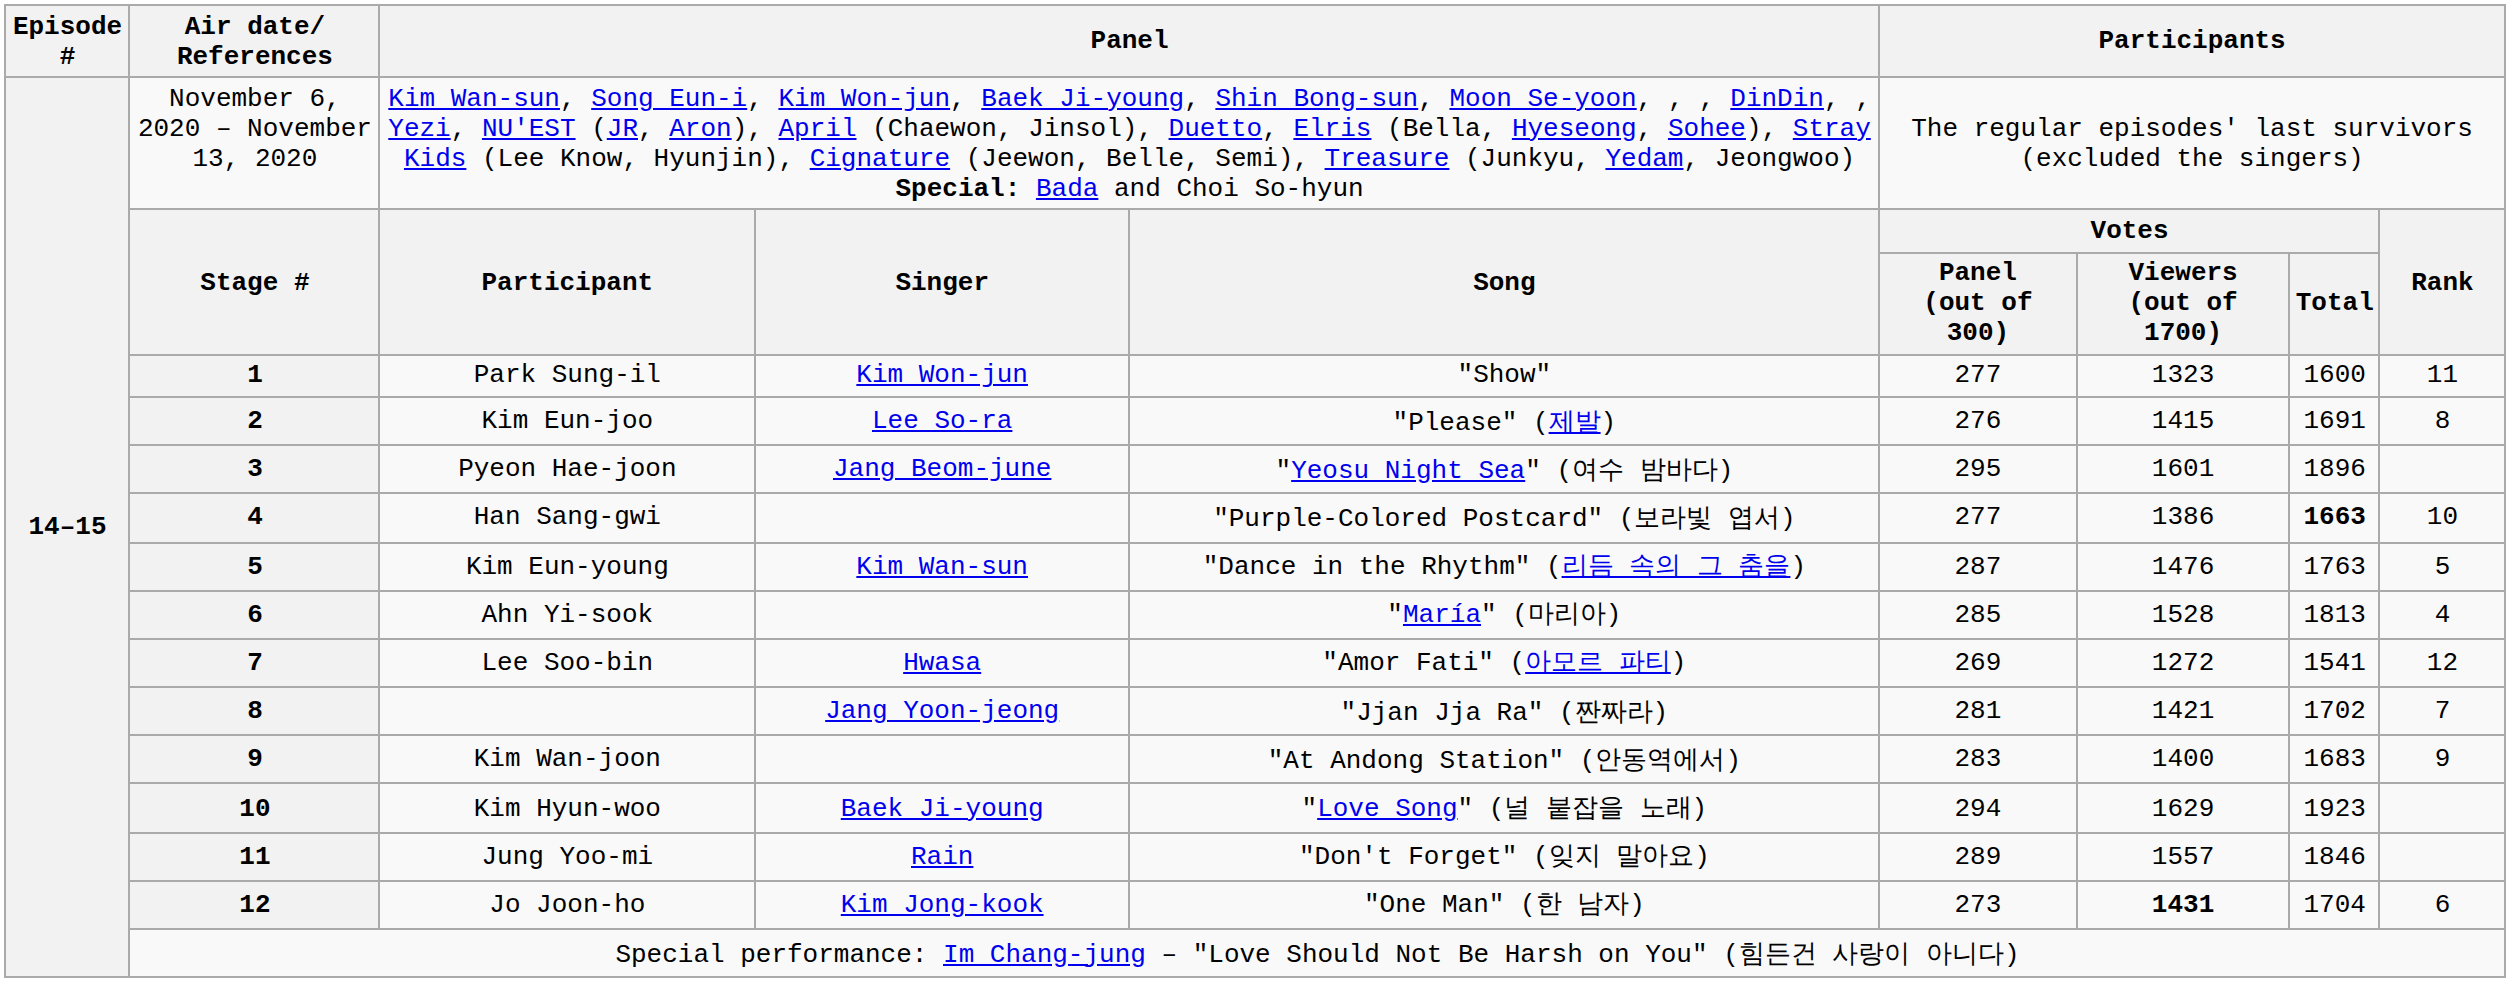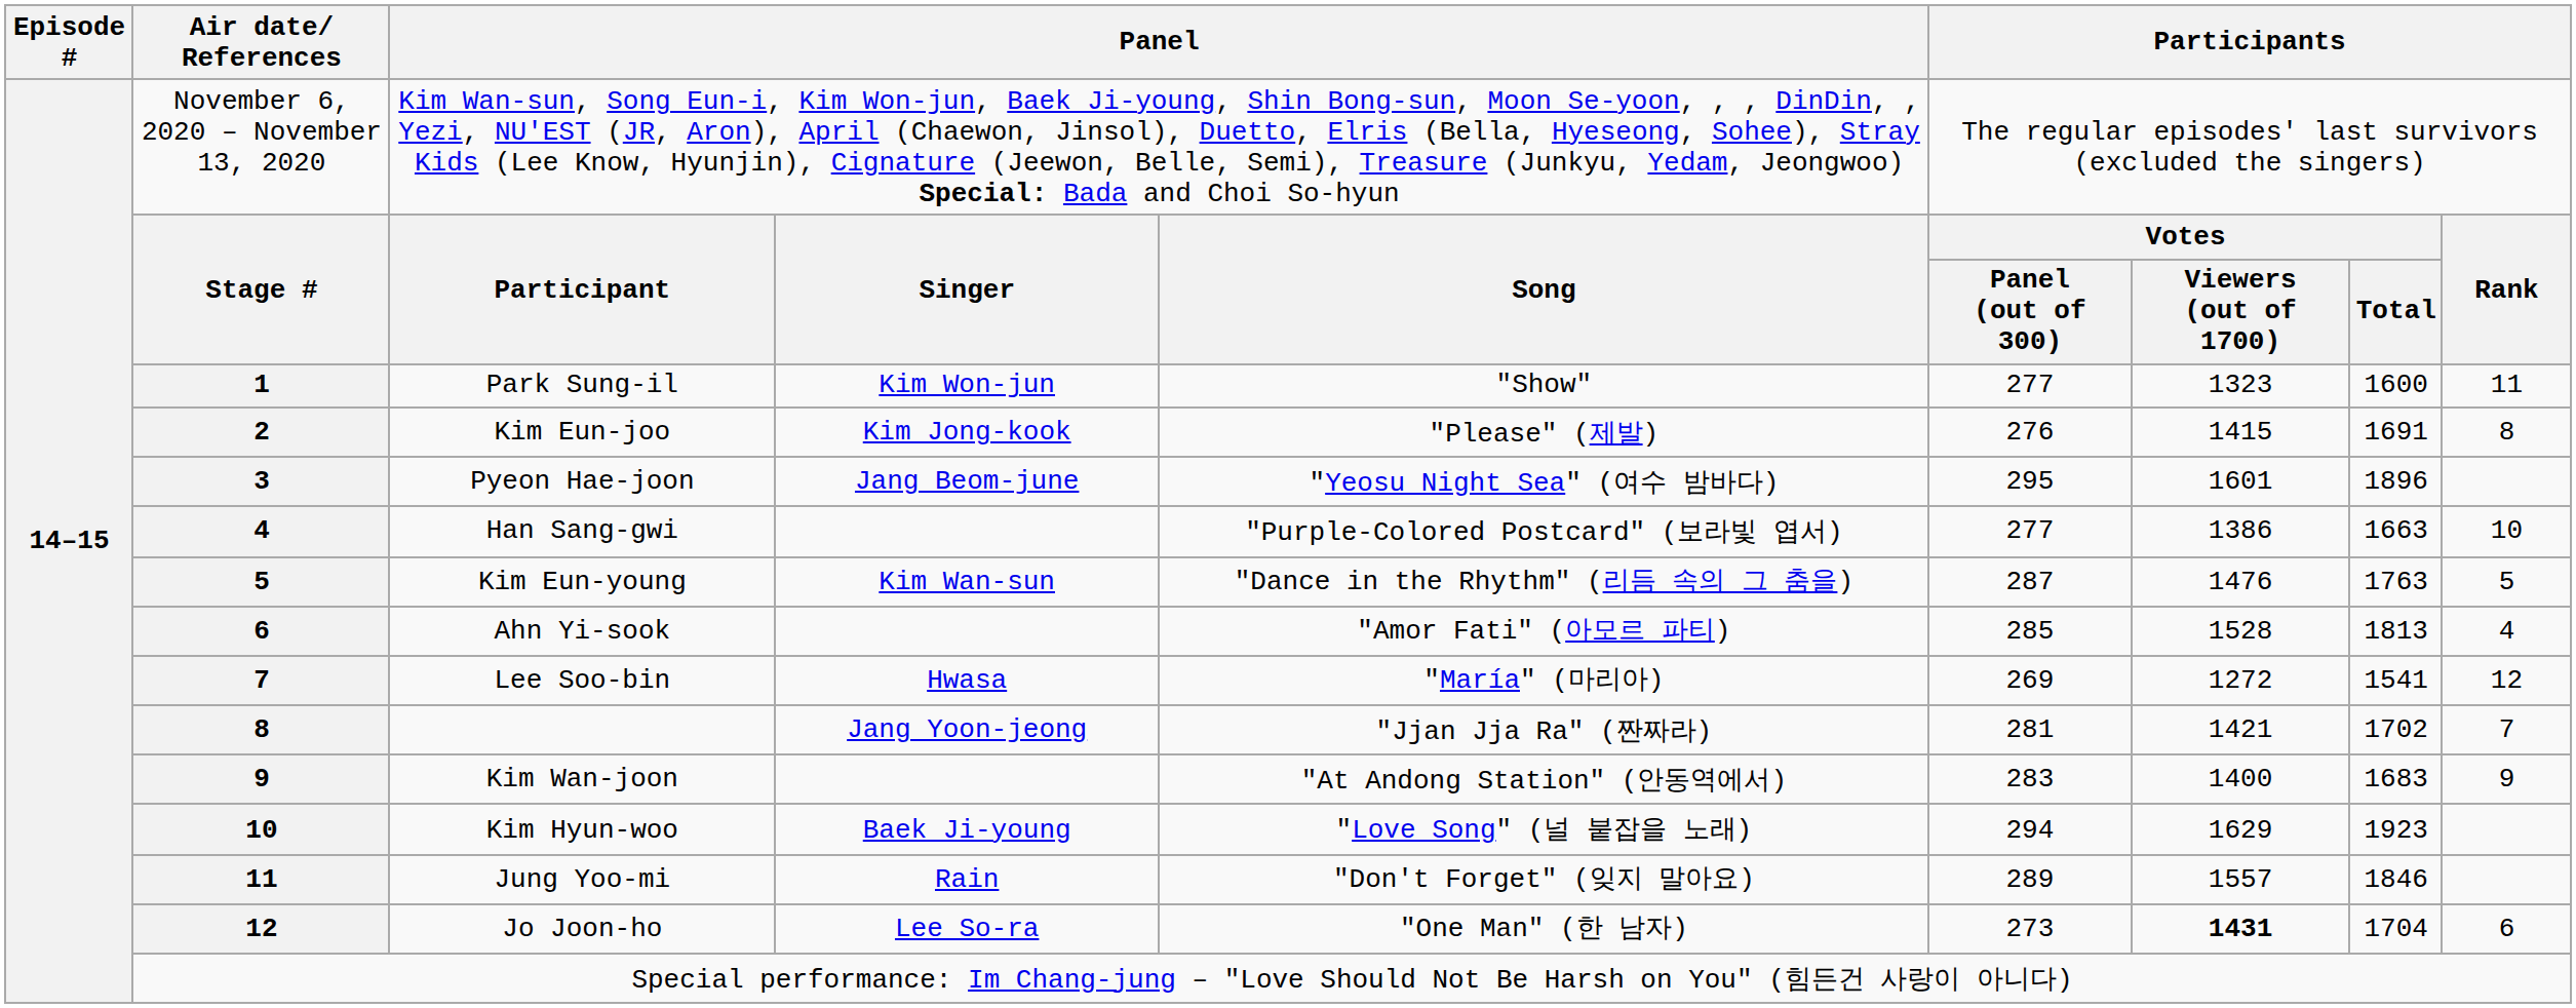 <table class="wikitable" style="text-align:center;">
 <tr>
 <th width="5%">Episode #</th>
 <th width="10%">Air date/<br>References</th>
 <th colspan="3">Panel</th>
 <th colspan="4">Participants</th>
 </tr>
 <tr>
 <th rowspan=16>14–15</th>
 <td>November 6, 2020 – November 13, 2020<br><br></td>
 <td colspan=3><a href='#'>Kim Wan-sun</a>, <a href='#'>Song Eun-i</a>, <a href='#'>Kim Won-jun</a>, <a href='#'>Baek Ji-young</a>, <a href='#'>Shin Bong-sun</a>, <a href='#'>Moon Se-yoon</a>, , , <a href='#'>DinDin</a>, , <a href='#'>Yezi</a>, <a href='#'>NU'EST</a> (<a href='#'>JR</a>, <a href='#'>Aron</a>), <a href='#'>April</a> (Chaewon, Jinsol), <a href='#'>Duetto</a>, <a href='#'>Elris</a> (Bella, <a href='#'>Hyeseong</a>, <a href='#'>Sohee</a>), <a href='#'>Stray Kids</a> (Lee Know, Hyunjin), <a href='#'>Cignature</a> (Jeewon, Belle, Semi), <a href='#'>Treasure</a> (Junkyu, <a href='#'>Yedam</a>, Jeongwoo)<br><strong>Special:</strong> <a href='#'>Bada</a> and Choi So-hyun</td>
 <td colspan=4>The regular episodes' last survivors (excluded the singers)</td>
 </tr>
 <tr>
 <th rowspan=2>Stage #</th>
 <th width="15%" rowspan="2">Participant</th>
 <th width="15%" rowspan="2">Singer</th>
 <th width="30%" rowspan="2">Song</th>
 <th width="20%" colspan="3">Votes</th>
 <th width="5%" rowspan="2">Rank</th>
 </tr>
 <tr>
 <th>Panel<br>(out of 300)</th>
 <th>Viewers<br>(out of 1700)</th>
 <th>Total</th>
 </tr>
 <tr>
 <th>1</th>
 <td>Park Sung-il</td>
 <td><a href='#'>Kim Won-jun</a></td>
 <td>"Show"</td>
 <td>277</td>
 <td>1323</td>
 <td>1600</td>
 <td>11</td>
 </tr>
 <tr>
 <th>2</th>
 <td>Kim Eun-joo</td>
-<td><a href='#'>Lee So-ra</a></td>
+<td><a href='#'>Kim Jong-kook</a></td>
 <td>"Please" (<a href='#'>제발</a>)</td>
 <td>276</td>
 <td>1415</td>
 <td>1691</td>
 <td>8</td>
 </tr>
 <tr>
 <th>3</th>
 <td>Pyeon Hae-joon</td>
 <td><a href='#'>Jang Beom-june</a></td>
 <td>"<a href='#'>Yeosu Night Sea</a>" (여수 밤바다)</td>
 <td>295</td>
 <td>1601</td>
 <td>1896</td>
 <td></td>
 </tr>
 <tr>
 <th>4</th>
 <td>Han Sang-gwi</td>
 <td></td>
 <td>"Purple-Colored Postcard" (보라빛 엽서)</td>
 <td>277</td>
 <td>1386</td>
-<td><strong>1663</strong></td>
+<td>1663</td>
 <td>10</td>
 </tr>
 <tr>
 <th>5</th>
 <td>Kim Eun-young</td>
 <td><a href='#'>Kim Wan-sun</a></td>
 <td>"Dance in the Rhythm" (<a href='#'>리듬 속의 그 춤을</a>)</td>
 <td>287</td>
 <td>1476</td>
 <td>1763</td>
 <td>5</td>
 </tr>
 <tr>
 <th>6</th>
 <td>Ahn Yi-sook</td>
 <td></td>
-<td>"<a href='#'>María</a>" (마리아)</td>
+<td>"Amor Fati" (<a href='#'>아모르 파티</a>)</td>
 <td>285</td>
 <td>1528</td>
 <td>1813</td>
 <td>4</td>
 </tr>
 <tr>
 <th>7</th>
 <td>Lee Soo-bin</td>
 <td><a href='#'>Hwasa</a></td>
-<td>"Amor Fati" (<a href='#'>아모르 파티</a>)</td>
+<td>"<a href='#'>María</a>" (마리아)</td>
 <td>269</td>
 <td>1272</td>
 <td>1541</td>
 <td>12</td>
 </tr>
 <tr>
 <th>8</th>
 <td></td>
 <td><a href='#'>Jang Yoon-jeong</a></td>
 <td>"Jjan Jja Ra" (짠짜라)</td>
 <td>281</td>
 <td>1421</td>
 <td>1702</td>
 <td>7</td>
 </tr>
 <tr>
 <th>9</th>
 <td>Kim Wan-joon</td>
 <td></td>
 <td>"At Andong Station" (안동역에서)</td>
 <td>283</td>
 <td>1400</td>
 <td>1683</td>
 <td>9</td>
 </tr>
 <tr>
 <th>10</th>
 <td>Kim Hyun-woo</td>
 <td><a href='#'>Baek Ji-young</a></td>
 <td>"<a href='#'>Love Song</a>" (널 붙잡을 노래)</td>
 <td>294</td>
 <td>1629</td>
 <td>1923</td>
 <td></td>
 </tr>
 <tr>
 <th>11</th>
 <td>Jung Yoo-mi</td>
 <td><a href='#'>Rain</a></td>
 <td>"Don't Forget" (잊지 말아요)</td>
 <td>289</td>
 <td>1557</td>
 <td>1846</td>
 <td></td>
 </tr>
 <tr>
 <th>12</th>
 <td>Jo Joon-ho</td>
-<td><a href='#'>Kim Jong-kook</a></td>
+<td><a href='#'>Lee So-ra</a></td>
 <td>"One Man" (한 남자)</td>
 <td>273</td>
 <td><strong>1431</strong></td>
 <td>1704</td>
 <td>6</td>
 </tr>
 <tr>
 <td colspan=8>Special performance: <a href='#'>Im Chang-jung</a> – "Love Should Not Be Harsh on You" (힘든건 사랑이 아니다)</td>
 </tr>
 </table>
